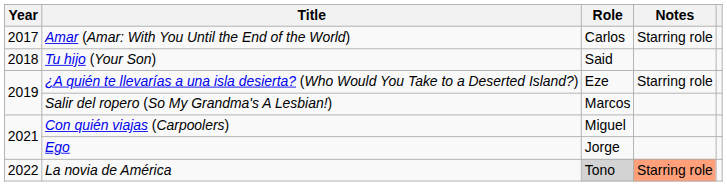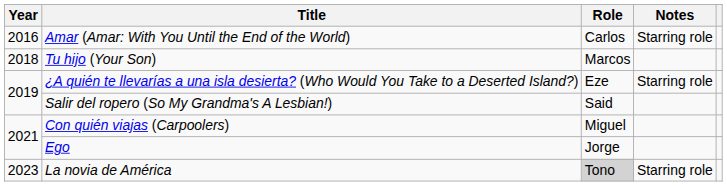 <table class="wikitable sortable">
 <tr>
 <th>Year</th>
 <th>Title</th>
 <th>Role</th>
 <th class="unsortable">Notes</th>
 <th class="unsortable"></th>
 </tr>
 <tr>
-<td align = "center">2017</td>
+<td align = "center">2016</td>
 <td><a href='#'><em>Amar</em></a> (<em>Amar: With You Until the End of the World</em>)</td>
 <td>Carlos</td>
 <td>Starring role</td>
 <td align = "center"></td>
 </tr>
 <tr>
 <td align = "center">2018</td>
 <td><em><a href='#'>Tu hijo</a></em> (<em>Your Son</em>)</td>
-<td>Said</td>
+<td>Marcos</td>
 <td></td>
 <td align = "center"></td>
 </tr>
 <tr>
 <td rowspan = "2" align = "center">2019</td>
 <td><a href='#'><em>¿A quién te llevarías a una isla desierta?</em></a> (<em>Who Would You Take to a Deserted Island?</em>)</td>
 <td>Eze</td>
 <td>Starring role</td>
 <td align = "center"></td>
 </tr>
 <tr>
 <td><em>Salir del ropero</em> (<em>So My Grandma's A Lesbian!</em>)</td>
-<td>Marcos</td>
+<td>Said</td>
 <td></td>
 <td align = "center"></td>
 </tr>
 <tr>
 <td rowspan = "2" align = "center">2021</td>
 <td><em><a href='#'>Con quién viajas</a></em> (<em>Carpoolers</em>)</td>
 <td>Miguel</td>
 <td></td>
 <td align = "center"></td>
 </tr>
 <tr>
 <td><em><a href='#'>Ego</a></em></td>
 <td>Jorge</td>
 <td></td>
 <td align = "center"></td>
 </tr>
 <tr>
-<td align = "center">2022</td>
+<td align = "center">2023</td>
 <td><em>La novia de América </em></td>
 <td style="background: lightgrey;">Tono</td>
-<td style="background: lightsalmon;">Starring role</td>
+<td>Starring role</td>
 <td align = "center"></td>
 </tr>
 </table>
